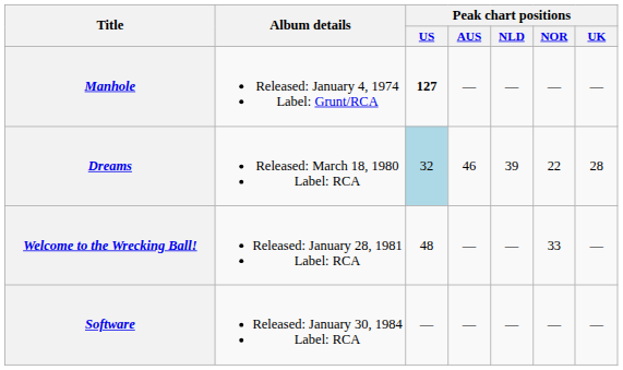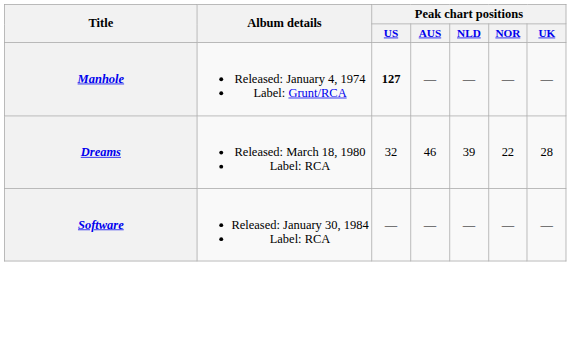 <table class="wikitable plainrowheaders" style="text-align:center;">
 <tr>
 <th rowspan="2" style="width:15em;">Title</th>
 <th rowspan="2">Album details</th>
 <th colspan="5">Peak chart positions</th>
 </tr>
 <tr>
 <th scope="col" style="width:3em;font-size:90%;"><a href='#'>US</a><br></th>
 <th scope="col" style="width:3em;font-size:90%;"><a href='#'>AUS</a><br></th>
 <th scope="col" style="width:3em;font-size:90%;"><a href='#'>NLD</a><br></th>
 <th scope="col" style="width:3em;font-size:90%;"><a href='#'>NOR</a><br></th>
 <th scope="col" style="width:3em;font-size:90%;"><a href='#'>UK</a><br></th>
 </tr>
 <tr>
 <th scope="row"><em><a href='#'>Manhole</a></em></th>
 <td><br><ul><li>Released: January 4, 1974</li><li>Label: <a href='#'>Grunt/RCA</a></li></ul></td>
 <td><strong>127</strong></td>
 <td>—</td>
 <td>—</td>
 <td>—</td>
 <td>—</td>
 </tr>
 <tr>
 <th scope="row"><em><a href='#'>Dreams</a></em></th>
 <td><br><ul><li>Released: March 18, 1980</li><li>Label: RCA</li></ul></td>
-<td style="background: lightblue;">32</td>
+<td>32</td>
 <td>46</td>
 <td>39</td>
 <td>22</td>
 <td>28</td>
-</tr>
-<tr>
-<th scope="row"><em><a href='#'>Welcome to the Wrecking Ball!</a></em></th>
-<td><br><ul><li>Released: January 28, 1981</li><li>Label: RCA</li></ul></td>
-<td>48</td>
-<td>—</td>
-<td>—</td>
-<td>33</td>
-<td>—</td>
 </tr>
 <tr>
 <th scope="row"><em><a href='#'>Software</a></em></th>
 <td><br><ul><li>Released: January 30, 1984</li><li>Label: RCA</li></ul></td>
 <td>—</td>
 <td>—</td>
 <td>—</td>
 <td>—</td>
 <td>—</td>
 </tr>
 </table>
